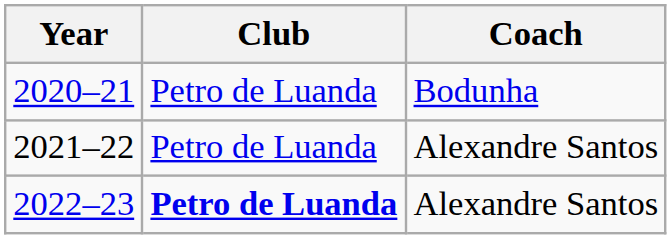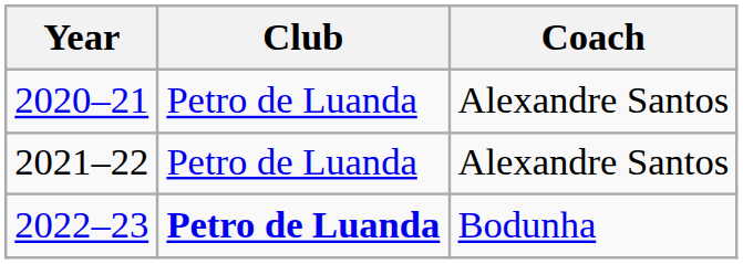 <table class="wikitable" style="font-size:90%;">
 <tr>
 <th>Year</th>
 <th>Club</th>
 <th>Coach</th>
 </tr>
 <tr>
 <td><a href='#'>2020–21</a></td>
 <td><a href='#'>Petro de Luanda</a></td>
-<td> <a href='#'>Bodunha</a></td>
+<td> Alexandre Santos</td>
 </tr>
 <tr>
 <td>2021–22</td>
 <td><a href='#'>Petro de Luanda</a></td>
 <td> Alexandre Santos</td>
 </tr>
 <tr>
 <td><a href='#'>2022–23</a></td>
 <td><strong><a href='#'>Petro de Luanda</a></strong></td>
-<td> Alexandre Santos</td>
+<td> <a href='#'>Bodunha</a></td>
 </tr>
 </table>
